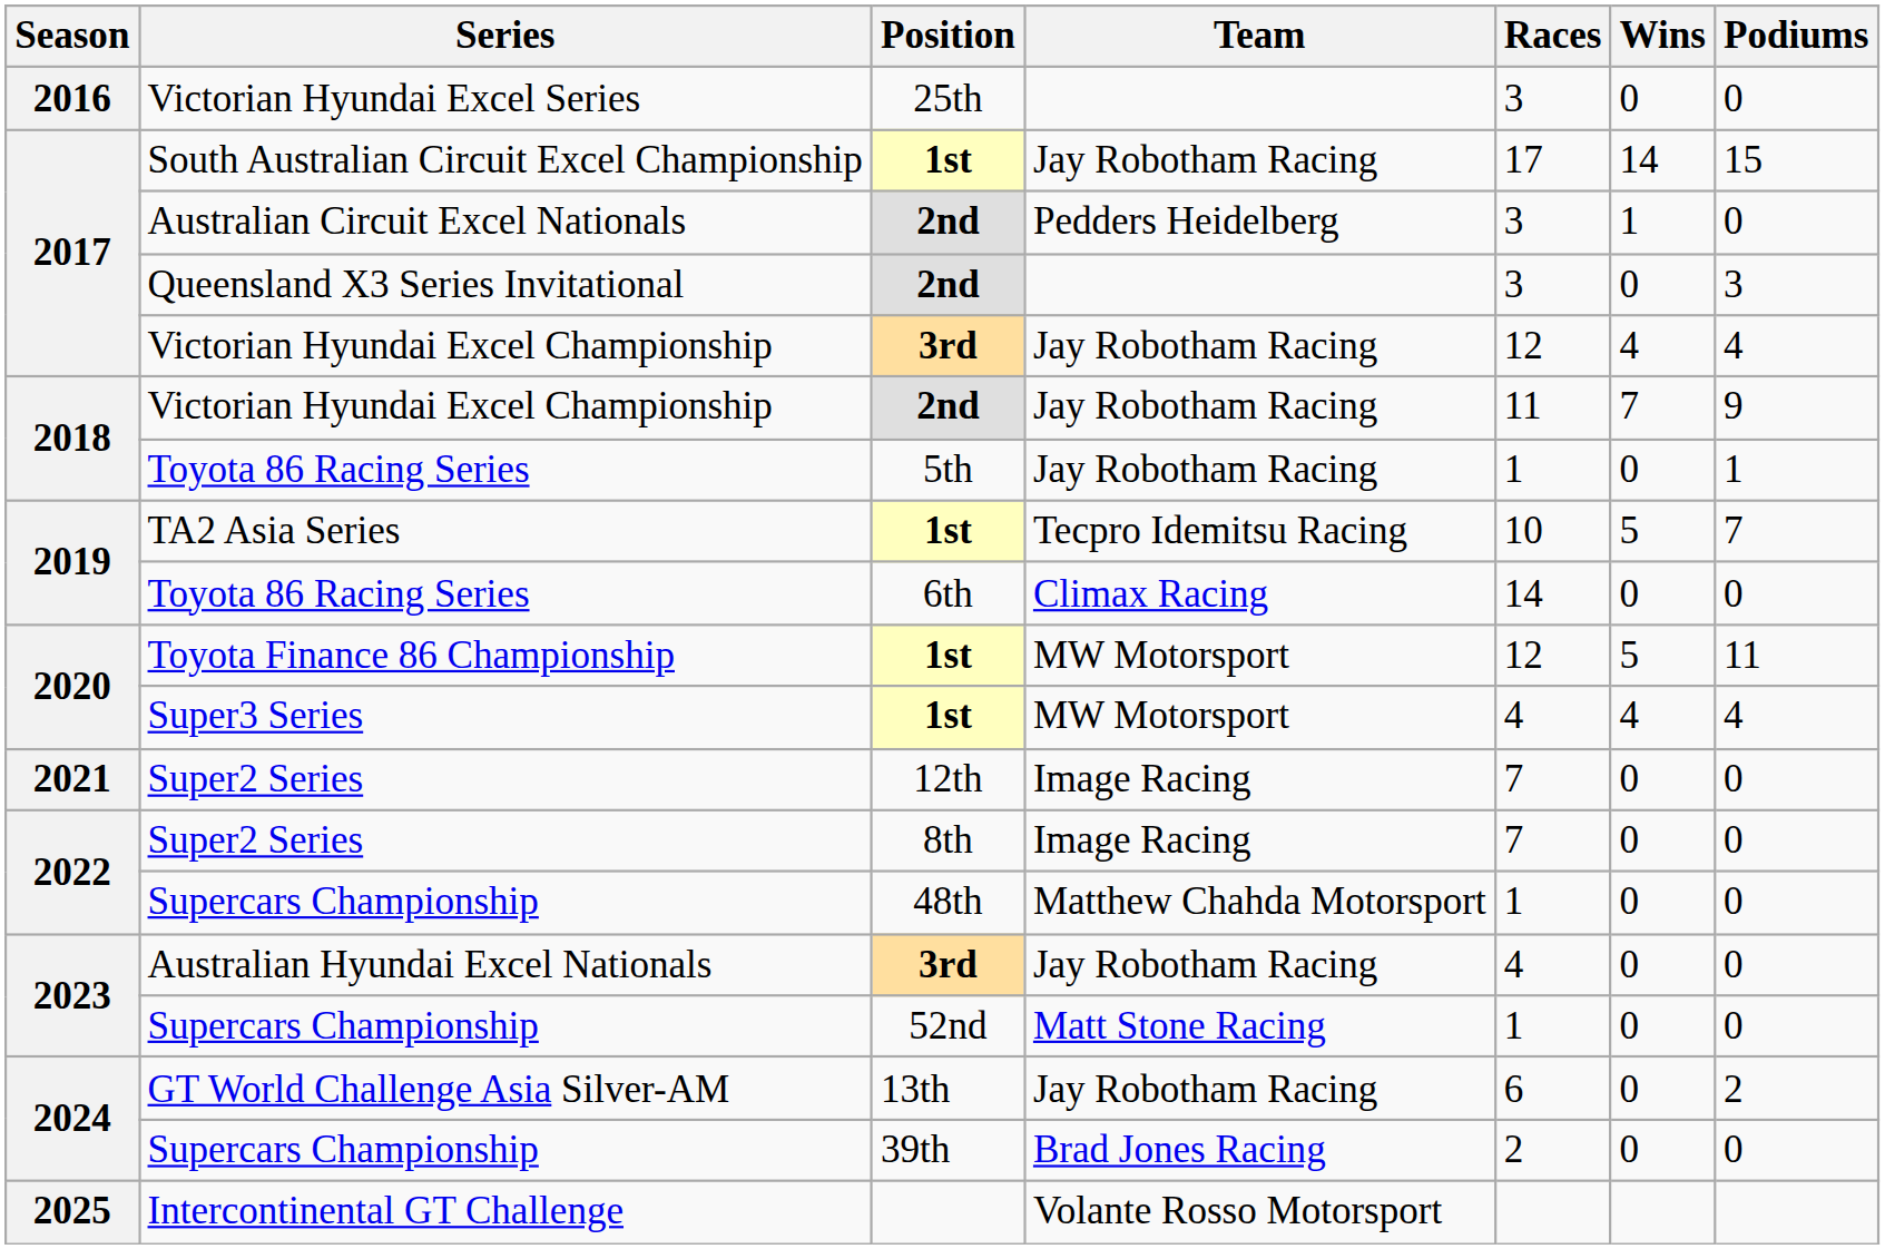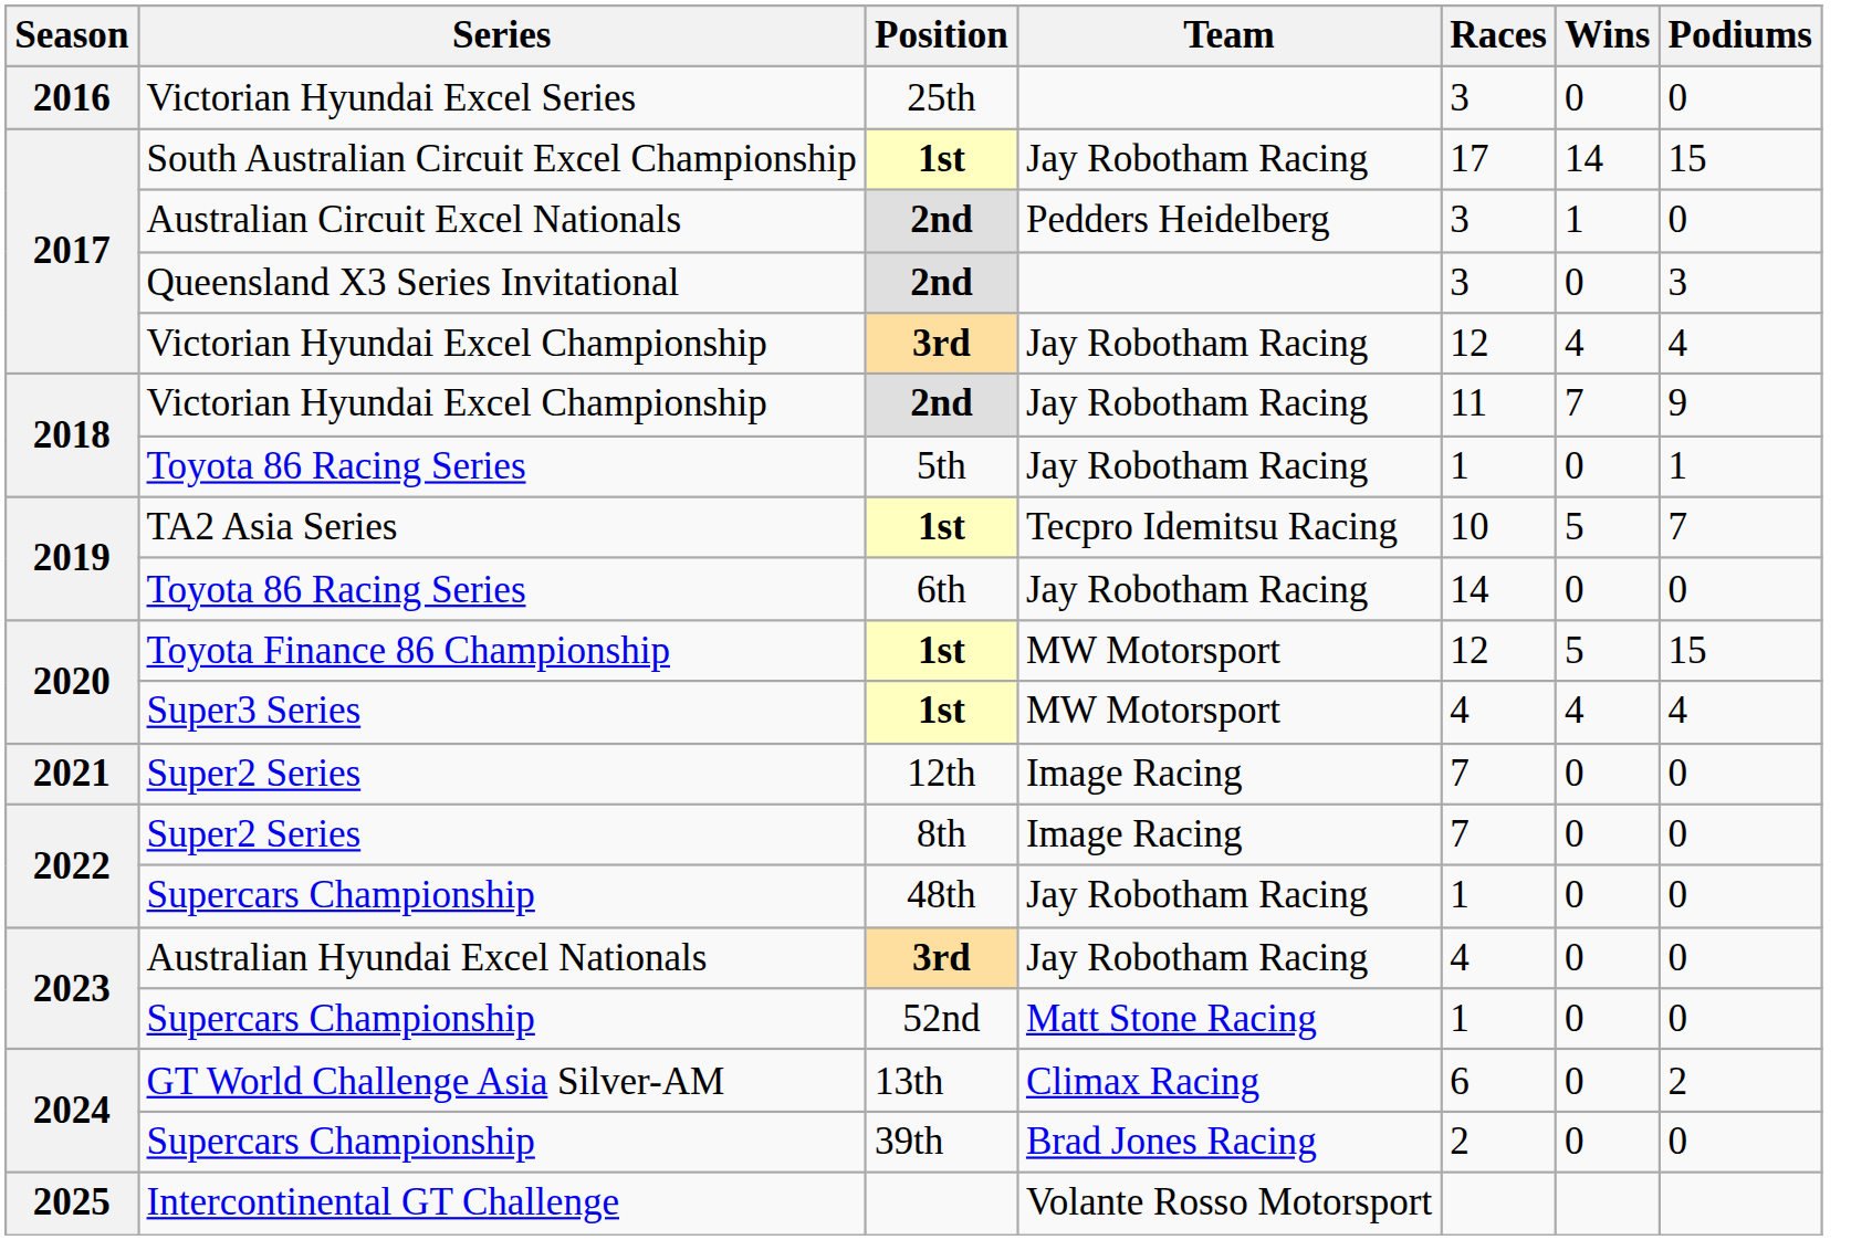 <table class="wikitable">
 <tr>
 <th>Season</th>
 <th>Series</th>
 <th>Position</th>
 <th>Team</th>
 <th>Races</th>
 <th>Wins</th>
 <th>Podiums</th>
 </tr>
 <tr>
 <th>2016</th>
 <td>Victorian Hyundai Excel Series</td>
 <td align="center">25th</td>
 <td></td>
 <td>3</td>
 <td>0</td>
 <td>0</td>
 </tr>
 <tr>
 <th rowspan="4">2017</th>
 <td>South Australian Circuit Excel Championship</td>
 <td align="center" style="background: #ffffbf"><strong>1st</strong></td>
 <td>Jay Robotham Racing</td>
 <td>17</td>
 <td>14</td>
 <td>15</td>
 </tr>
 <tr>
 <td>Australian Circuit Excel Nationals</td>
 <td align="center" style="background: #dfdfdf"><strong>2nd</strong></td>
 <td>Pedders Heidelberg</td>
 <td>3</td>
 <td>1</td>
 <td>0</td>
 </tr>
 <tr>
 <td>Queensland X3 Series Invitational</td>
 <td align="center" style="background: #dfdfdf"><strong>2nd</strong></td>
 <td></td>
 <td>3</td>
 <td>0</td>
 <td>3</td>
 </tr>
 <tr>
 <td>Victorian Hyundai Excel Championship</td>
 <td align="center" style="background: #ffdf9f"><strong>3rd</strong></td>
 <td>Jay Robotham Racing</td>
 <td>12</td>
 <td>4</td>
 <td>4</td>
 </tr>
 <tr>
 <th rowspan="2">2018</th>
 <td>Victorian Hyundai Excel Championship</td>
 <td align="center" style="background: #dfdfdf"><strong>2nd</strong></td>
 <td>Jay Robotham Racing</td>
 <td>11</td>
 <td>7</td>
 <td>9</td>
 </tr>
 <tr>
 <td><a href='#'>Toyota 86 Racing Series</a></td>
 <td align="center">5th</td>
 <td>Jay Robotham Racing</td>
 <td>1</td>
 <td>0</td>
 <td>1</td>
 </tr>
 <tr>
 <th rowspan="2">2019</th>
 <td>TA2 Asia Series</td>
 <td align="center" style="background: #ffffbf"><strong>1st</strong></td>
 <td>Tecpro Idemitsu Racing</td>
 <td>10</td>
 <td>5</td>
 <td>7</td>
 </tr>
 <tr>
 <td><a href='#'>Toyota 86 Racing Series</a></td>
 <td align="center">6th</td>
-<td><a href='#'>Climax Racing</a></td>
+<td>Jay Robotham Racing</td>
 <td>14</td>
 <td>0</td>
 <td>0</td>
 </tr>
 <tr>
 <th rowspan="2">2020</th>
 <td><a href='#'>Toyota Finance 86 Championship</a></td>
 <td align="center" style="background: #ffffbf"><strong>1st</strong></td>
 <td>MW Motorsport</td>
 <td>12</td>
 <td>5</td>
-<td>11</td>
+<td>15</td>
 </tr>
 <tr>
 <td><a href='#'>Super3 Series</a></td>
 <td align="center" style="background: #ffffbf"><strong>1st</strong></td>
 <td>MW Motorsport</td>
 <td>4</td>
 <td>4</td>
 <td>4</td>
 </tr>
 <tr>
 <th>2021</th>
 <td><a href='#'>Super2 Series</a></td>
 <td align="center">12th</td>
 <td>Image Racing</td>
 <td>7</td>
 <td>0</td>
 <td>0</td>
 </tr>
 <tr>
 <th rowspan=2>2022</th>
 <td><a href='#'>Super2 Series</a></td>
 <td align="center">8th</td>
 <td>Image Racing</td>
 <td>7</td>
 <td>0</td>
 <td>0</td>
 </tr>
 <tr>
 <td><a href='#'>Supercars Championship</a></td>
 <td align="center">48th</td>
-<td>Matthew Chahda Motorsport</td>
+<td>Jay Robotham Racing</td>
 <td>1</td>
 <td>0</td>
 <td>0</td>
 </tr>
 <tr>
 <th rowspan=2>2023</th>
 <td>Australian Hyundai Excel Nationals</td>
 <td align="center" style="background: #ffdf9f"><strong>3rd</strong></td>
 <td>Jay Robotham Racing</td>
 <td>4</td>
 <td>0</td>
 <td>0</td>
 </tr>
 <tr>
 <td><a href='#'>Supercars Championship</a></td>
 <td align="center">52nd</td>
 <td><a href='#'>Matt Stone Racing</a></td>
 <td>1</td>
 <td>0</td>
 <td>0</td>
 </tr>
 <tr>
 <th rowspan="2">2024</th>
 <td><a href='#'>GT World Challenge Asia</a> Silver-AM</td>
 <td>13th</td>
-<td>Jay Robotham Racing</td>
+<td><a href='#'>Climax Racing</a></td>
 <td>6</td>
 <td>0</td>
 <td>2</td>
 </tr>
 <tr>
 <td><a href='#'>Supercars Championship</a></td>
 <td>39th</td>
 <td><a href='#'>Brad Jones Racing</a></td>
 <td>2</td>
 <td>0</td>
 <td>0</td>
 </tr>
 <tr>
 <th>2025</th>
 <td><a href='#'>Intercontinental GT Challenge</a></td>
 <td></td>
 <td>Volante Rosso Motorsport</td>
 <td></td>
 <td></td>
 <td></td>
 </tr>
 </table>
